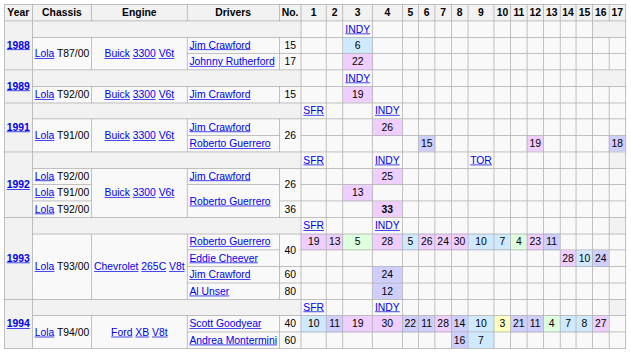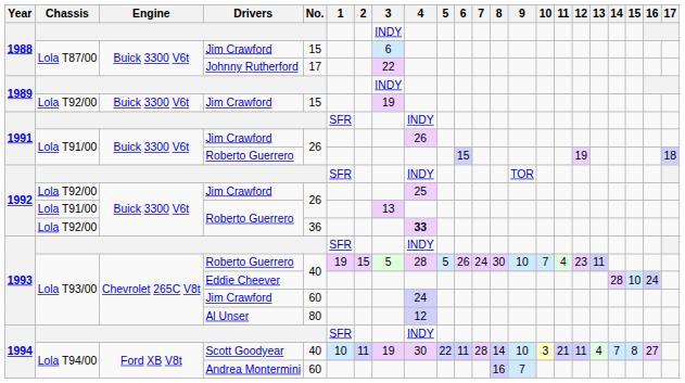 <table class="wikitable" style="text-align:center; font-size:90%">
 <tr>
 <th>Year</th>
 <th>Chassis</th>
 <th>Engine</th>
 <th>Drivers</th>
 <th>No.</th>
 <th>1</th>
 <th>2</th>
 <th>3</th>
 <th>4</th>
 <th>5</th>
 <th>6</th>
 <th>7</th>
 <th>8</th>
 <th>9</th>
 <th>10</th>
 <th>11</th>
 <th>12</th>
 <th>13</th>
 <th>14</th>
 <th>15</th>
 <th>16</th>
 <th>17</th>
 </tr>
 <tr>
 <th rowspan=3><a href='#'>1988</a></th>
 <th colspan=4></th>
 <td></td>
 <td></td>
 <td><a href='#'>INDY</a></td>
 <td></td>
 <td></td>
 <td></td>
 <td></td>
 <td></td>
 <td></td>
 <td></td>
 <td></td>
 <td></td>
 <td></td>
 <td></td>
 <td></td>
 <th colspan=2></th>
 </tr>
 <tr>
 <td rowspan=2><a href='#'>Lola</a> T87/00</td>
 <td rowspan=2><a href='#'>Buick</a> <a href='#'>3300</a> <a href='#'>V6</a><a href='#'>t</a></td>
 <td align="left"> <a href='#'>Jim Crawford</a></td>
 <td>15</td>
 <td></td>
 <td></td>
 <td style="background:#CFEAFF;">6</td>
 <td></td>
 <td></td>
 <td></td>
 <td></td>
 <td></td>
 <td></td>
 <td></td>
 <td></td>
 <td></td>
 <td></td>
 <td></td>
 <td></td>
 <td></td>
 <td></td>
 </tr>
 <tr>
 <td align="left"> <a href='#'>Johnny Rutherford</a></td>
 <td>17</td>
 <td></td>
 <td></td>
 <td style="background:#EFCFFF;">22</td>
 <td></td>
 <td></td>
 <td></td>
 <td></td>
 <td></td>
 <td></td>
 <td></td>
 <td></td>
 <td></td>
 <td></td>
 <td></td>
 <td></td>
 <td></td>
 <td></td>
 </tr>
 <tr>
 <th rowspan=2><a href='#'>1989</a></th>
 <th colspan=4></th>
 <td></td>
 <td></td>
 <td><a href='#'>INDY</a></td>
 <td></td>
 <td></td>
 <td></td>
 <td></td>
 <td></td>
 <td></td>
 <td></td>
 <td></td>
 <td></td>
 <td></td>
 <td></td>
 <td></td>
 <th colspan=2></th>
 </tr>
 <tr>
 <td><a href='#'>Lola</a> T92/00</td>
 <td><a href='#'>Buick</a> <a href='#'>3300</a> <a href='#'>V6</a><a href='#'>t</a></td>
 <td align="left"> <a href='#'>Jim Crawford</a></td>
 <td>15</td>
 <td></td>
 <td></td>
 <td style="background:#EFCFFF;">19</td>
 <td></td>
 <td></td>
 <td></td>
 <td></td>
 <td></td>
 <td></td>
 <td></td>
 <td></td>
 <td></td>
 <td></td>
 <td></td>
 <td></td>
 <td></td>
 <td></td>
 </tr>
 <tr>
 <th rowspan=3><a href='#'>1991</a></th>
 <th colspan=4></th>
 <td><a href='#'>SFR</a></td>
 <td></td>
 <td></td>
 <td><a href='#'>INDY</a></td>
 <td></td>
 <td></td>
 <td></td>
 <td></td>
 <td></td>
 <td></td>
 <td></td>
 <td></td>
 <td></td>
 <td></td>
 <td></td>
 <td></td>
 <td></td>
 </tr>
 <tr>
 <td rowspan=2><a href='#'>Lola</a> T91/00</td>
 <td rowspan=2><a href='#'>Buick</a> <a href='#'>3300</a> <a href='#'>V6</a><a href='#'>t</a></td>
 <td align="left"> <a href='#'>Jim Crawford</a></td>
 <td rowspan=2>26</td>
 <td></td>
 <td></td>
 <td></td>
 <td style="background:#EFCFFF;">26</td>
 <td></td>
 <td></td>
 <td></td>
 <td></td>
 <td></td>
 <td></td>
 <td></td>
 <td></td>
 <td></td>
 <td></td>
 <td></td>
 <td></td>
 <td></td>
 </tr>
 <tr>
 <td align="left"> <a href='#'>Roberto Guerrero</a></td>
 <td></td>
 <td></td>
 <td></td>
 <td></td>
 <td></td>
 <td style="background:#CFCFFF;">15</td>
 <td></td>
 <td></td>
 <td></td>
 <td></td>
 <td></td>
 <td style="background:#EFCFFF;">19</td>
 <td></td>
 <td></td>
 <td></td>
 <td></td>
 <td style="background:#CFCFFF;">18</td>
 </tr>
 <tr>
 <th rowspan=4><a href='#'>1992</a></th>
 <th colspan=4></th>
 <td><a href='#'>SFR</a></td>
 <td></td>
 <td></td>
 <td><a href='#'>INDY</a></td>
 <td></td>
 <td></td>
 <td></td>
 <td></td>
 <td><a href='#'>TOR</a></td>
 <td></td>
 <td></td>
 <td></td>
 <td></td>
 <td></td>
 <td></td>
 <td></td>
 <th></th>
 </tr>
 <tr>
 <td><a href='#'>Lola</a> T92/00</td>
 <td rowspan=3><a href='#'>Buick</a> <a href='#'>3300</a> <a href='#'>V6</a><a href='#'>t</a></td>
 <td align="left"> <a href='#'>Jim Crawford</a></td>
 <td rowspan=2>26</td>
 <td></td>
 <td></td>
 <td></td>
 <td style="background:#efcfff;">25</td>
 <td></td>
 <td></td>
 <td></td>
 <td></td>
 <td></td>
 <td></td>
 <td></td>
 <td></td>
 <td></td>
 <td></td>
 <td></td>
 <td></td>
 <td></td>
 </tr>
 <tr>
 <td><a href='#'>Lola</a> T91/00</td>
 <td rowspan=2 align="left"> <a href='#'>Roberto Guerrero</a></td>
 <td></td>
 <td></td>
 <td style="background:#efcfff;">13</td>
 <td></td>
 <td></td>
 <td></td>
 <td></td>
 <td></td>
 <td></td>
 <td></td>
 <td></td>
 <td></td>
 <td></td>
 <td></td>
 <td></td>
 <td></td>
 <td></td>
 </tr>
 <tr>
 <td><a href='#'>Lola</a> T92/00</td>
 <td>36</td>
 <td></td>
 <td></td>
 <td></td>
 <td style="background:#efcfff;"><strong>33</strong></td>
 <td></td>
 <td></td>
 <td></td>
 <td></td>
 <td></td>
 <td></td>
 <td></td>
 <td></td>
 <td></td>
 <td></td>
 <td></td>
 <td></td>
 <td></td>
 </tr>
 <tr>
 <th rowspan=5><a href='#'>1993</a></th>
 <th colspan=4></th>
 <td><a href='#'>SFR</a></td>
 <td></td>
 <td></td>
 <td><a href='#'>INDY</a></td>
 <td></td>
 <td></td>
 <td></td>
 <td></td>
 <td></td>
 <td></td>
 <td></td>
 <td></td>
 <td></td>
 <td></td>
 <td></td>
 <td></td>
 <th></th>
 </tr>
 <tr>
 <td rowspan=4><a href='#'>Lola</a> T93/00</td>
 <td rowspan=4><a href='#'>Chevrolet</a> <a href='#'>265C</a> <a href='#'>V8</a><a href='#'>t</a></td>
 <td align="left"> <a href='#'>Roberto Guerrero</a></td>
 <td rowspan=2>40</td>
 <td style="background:#efcfff;">19</td>
-<td style="background:#efcfff;">13</td>
+<td style="background:#efcfff;">15</td>
 <td style="background:#dfffdf;">5</td>
 <td style="background:#efcfff;">28</td>
 <td style="background:#CFEAFF;">5</td>
 <td style="background:#efcfff;">26</td>
 <td style="background:#efcfff;">24</td>
 <td style="background:#efcfff;">30</td>
 <td style="background:#CFEAFF;">10</td>
 <td style="background:#CFEAFF;">7</td>
 <td style="background:#dfffdf;">4</td>
 <td style="background:#efcfff;">23</td>
 <td style="background:#cfcfff;">11</td>
 <td></td>
 <td></td>
 <td></td>
 <td></td>
 </tr>
 <tr>
 <td align="left"> <a href='#'>Eddie Cheever</a></td>
 <td></td>
 <td></td>
 <td></td>
 <td></td>
 <td></td>
 <td></td>
 <td></td>
 <td></td>
 <td></td>
 <td></td>
 <td></td>
 <td></td>
 <td></td>
 <td style="background:#efcfff;">28</td>
 <td style="background:#CFEAFF;">10</td>
 <td style="background:#cfcfff;">24</td>
 <td></td>
 </tr>
 <tr>
 <td align="left"> <a href='#'>Jim Crawford</a></td>
 <td>60</td>
 <td></td>
 <td></td>
 <td></td>
 <td style="background:#cfcfff;">24</td>
 <td></td>
 <td></td>
 <td></td>
 <td></td>
 <td></td>
 <td></td>
 <td></td>
 <td></td>
 <td></td>
 <td></td>
 <td></td>
 <td></td>
 <td></td>
 </tr>
 <tr>
 <td align="left"> <a href='#'>Al Unser</a></td>
 <td>80</td>
 <td></td>
 <td></td>
 <td></td>
 <td style="background:#cfcfff;">12</td>
 <td></td>
 <td></td>
 <td></td>
 <td></td>
 <td></td>
 <td></td>
 <td></td>
 <td></td>
 <td></td>
 <td></td>
 <td></td>
 <td></td>
 <td></td>
 </tr>
 <tr>
 <th rowspan=3><a href='#'>1994</a></th>
 <th colspan=4></th>
 <td><a href='#'>SFR</a></td>
 <td></td>
 <td></td>
 <td><a href='#'>INDY</a></td>
 <td></td>
 <td></td>
 <td></td>
 <td></td>
 <td></td>
 <td></td>
 <td></td>
 <td></td>
 <td></td>
 <td></td>
 <td></td>
 <td></td>
 <th></th>
 </tr>
 <tr>
 <td rowspan=2><a href='#'>Lola</a> T94/00</td>
 <td rowspan=2><a href='#'>Ford</a> <a href='#'>XB</a> <a href='#'>V8</a><a href='#'>t</a></td>
 <td align="left"> <a href='#'>Scott Goodyear</a></td>
 <td>40</td>
 <td style="background:#CFEAFF;">10</td>
 <td style="background:#cfcfff;">11</td>
 <td style="background:#efcfff;">19</td>
 <td style="background:#efcfff;">30</td>
 <td style="background:#cfcfff;">22</td>
 <td style="background:#cfcfff;">11</td>
 <td style="background:#efcfff;">28</td>
 <td style="background:#cfcfff;">14</td>
 <td style="background:#CFEAFF;">10</td>
 <td style="background:#ffffbf;">3</td>
 <td style="background:#cfcfff;">21</td>
 <td style="background:#cfcfff;">11</td>
 <td style="background:#dfffdf;">4</td>
 <td style="background:#CFEAFF;">7</td>
 <td style="background:#CFEAFF;">8</td>
 <td style="background:#efcfff;">27</td>
 <td></td>
 </tr>
 <tr>
 <td align="left"> <a href='#'>Andrea Montermini</a></td>
 <td>60</td>
 <td></td>
 <td></td>
 <td></td>
 <td></td>
 <td></td>
 <td></td>
 <td></td>
 <td style="background:#cfcfff;">16</td>
 <td style="background:#CFEAFF;">7</td>
 <td></td>
 <td></td>
 <td></td>
 <td></td>
 <td></td>
 <td></td>
 <td></td>
 <td></td>
 </tr>
 </table>
